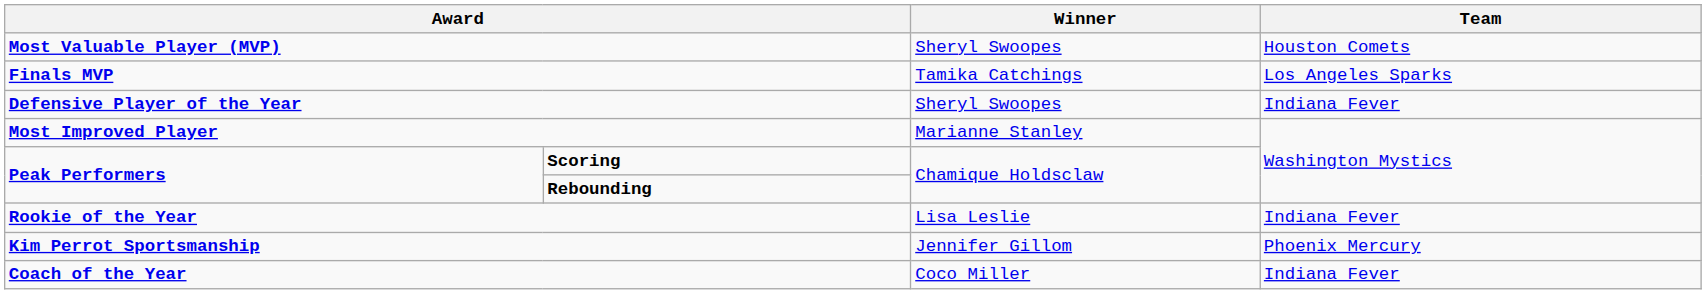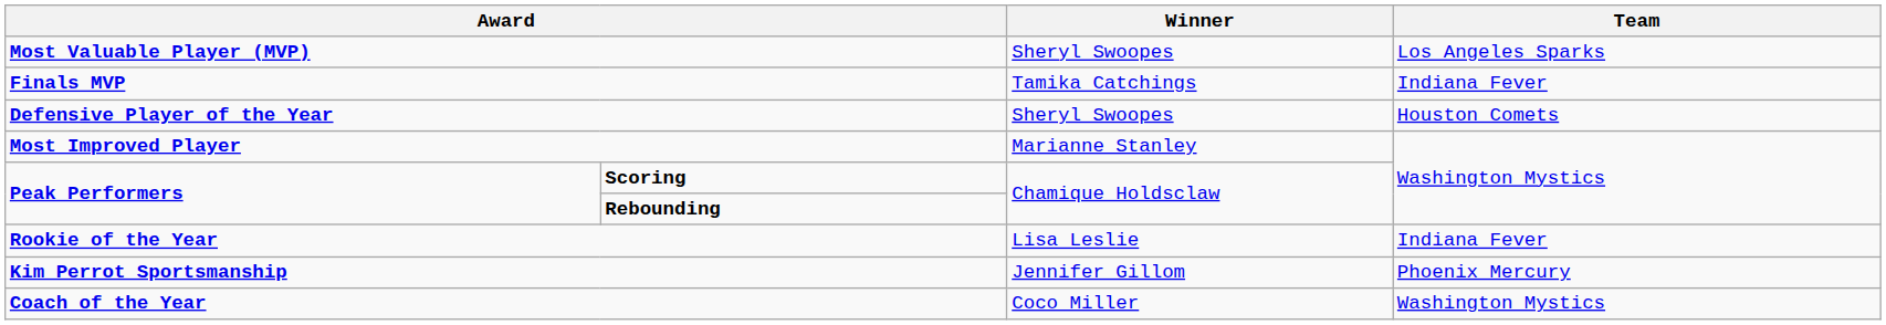 <table class="wikitable" style="width: 80%">
 <tr>
 <th colspan="2" width="39%">Award</th>
 <th width=15%>Winner</th>
 <th width=19%>Team</th>
 </tr>
 <tr>
 <td colspan="2"><strong><a href='#'>Most Valuable Player (MVP)</a></strong></td>
 <td><a href='#'>Sheryl Swoopes</a></td>
-<td><a href='#'>Houston Comets</a></td>
+<td><a href='#'>Los Angeles Sparks</a></td>
 </tr>
 <tr>
 <td colspan="2"><strong><a href='#'>Finals MVP</a></strong></td>
 <td><a href='#'>Tamika Catchings</a></td>
-<td><a href='#'>Los Angeles Sparks</a></td>
+<td><a href='#'>Indiana Fever</a></td>
 </tr>
 <tr>
 <td colspan="2"><strong><a href='#'>Defensive Player of the Year</a></strong></td>
 <td><a href='#'>Sheryl Swoopes</a></td>
-<td><a href='#'>Indiana Fever</a></td>
+<td><a href='#'>Houston Comets</a></td>
 </tr>
 <tr>
 <td colspan="2"><strong><a href='#'>Most Improved Player</a></strong></td>
 <td><a href='#'>Marianne Stanley</a></td>
 <td rowspan=3><a href='#'>Washington Mystics</a></td>
 </tr>
 <tr>
 <td rowspan="2"><strong><a href='#'>Peak Performers</a></strong></td>
 <td><strong>Scoring</strong></td>
 <td rowspan="2"><a href='#'>Chamique Holdsclaw</a></td>
 </tr>
 <tr>
 <td><strong>Rebounding</strong></td>
 </tr>
 <tr>
 <td colspan="2"><strong><a href='#'>Rookie of the Year</a></strong></td>
 <td><a href='#'>Lisa Leslie</a></td>
 <td><a href='#'>Indiana Fever</a></td>
 </tr>
 <tr>
 <td colspan="2"><strong><a href='#'>Kim Perrot Sportsmanship</a></strong></td>
 <td><a href='#'>Jennifer Gillom</a></td>
 <td><a href='#'>Phoenix Mercury</a></td>
 </tr>
 <tr>
 <td colspan="2"><strong><a href='#'>Coach of the Year</a></strong></td>
 <td><a href='#'>Coco Miller</a></td>
-<td><a href='#'>Indiana Fever</a></td>
+<td><a href='#'>Washington Mystics</a></td>
 </tr>
 </table>
